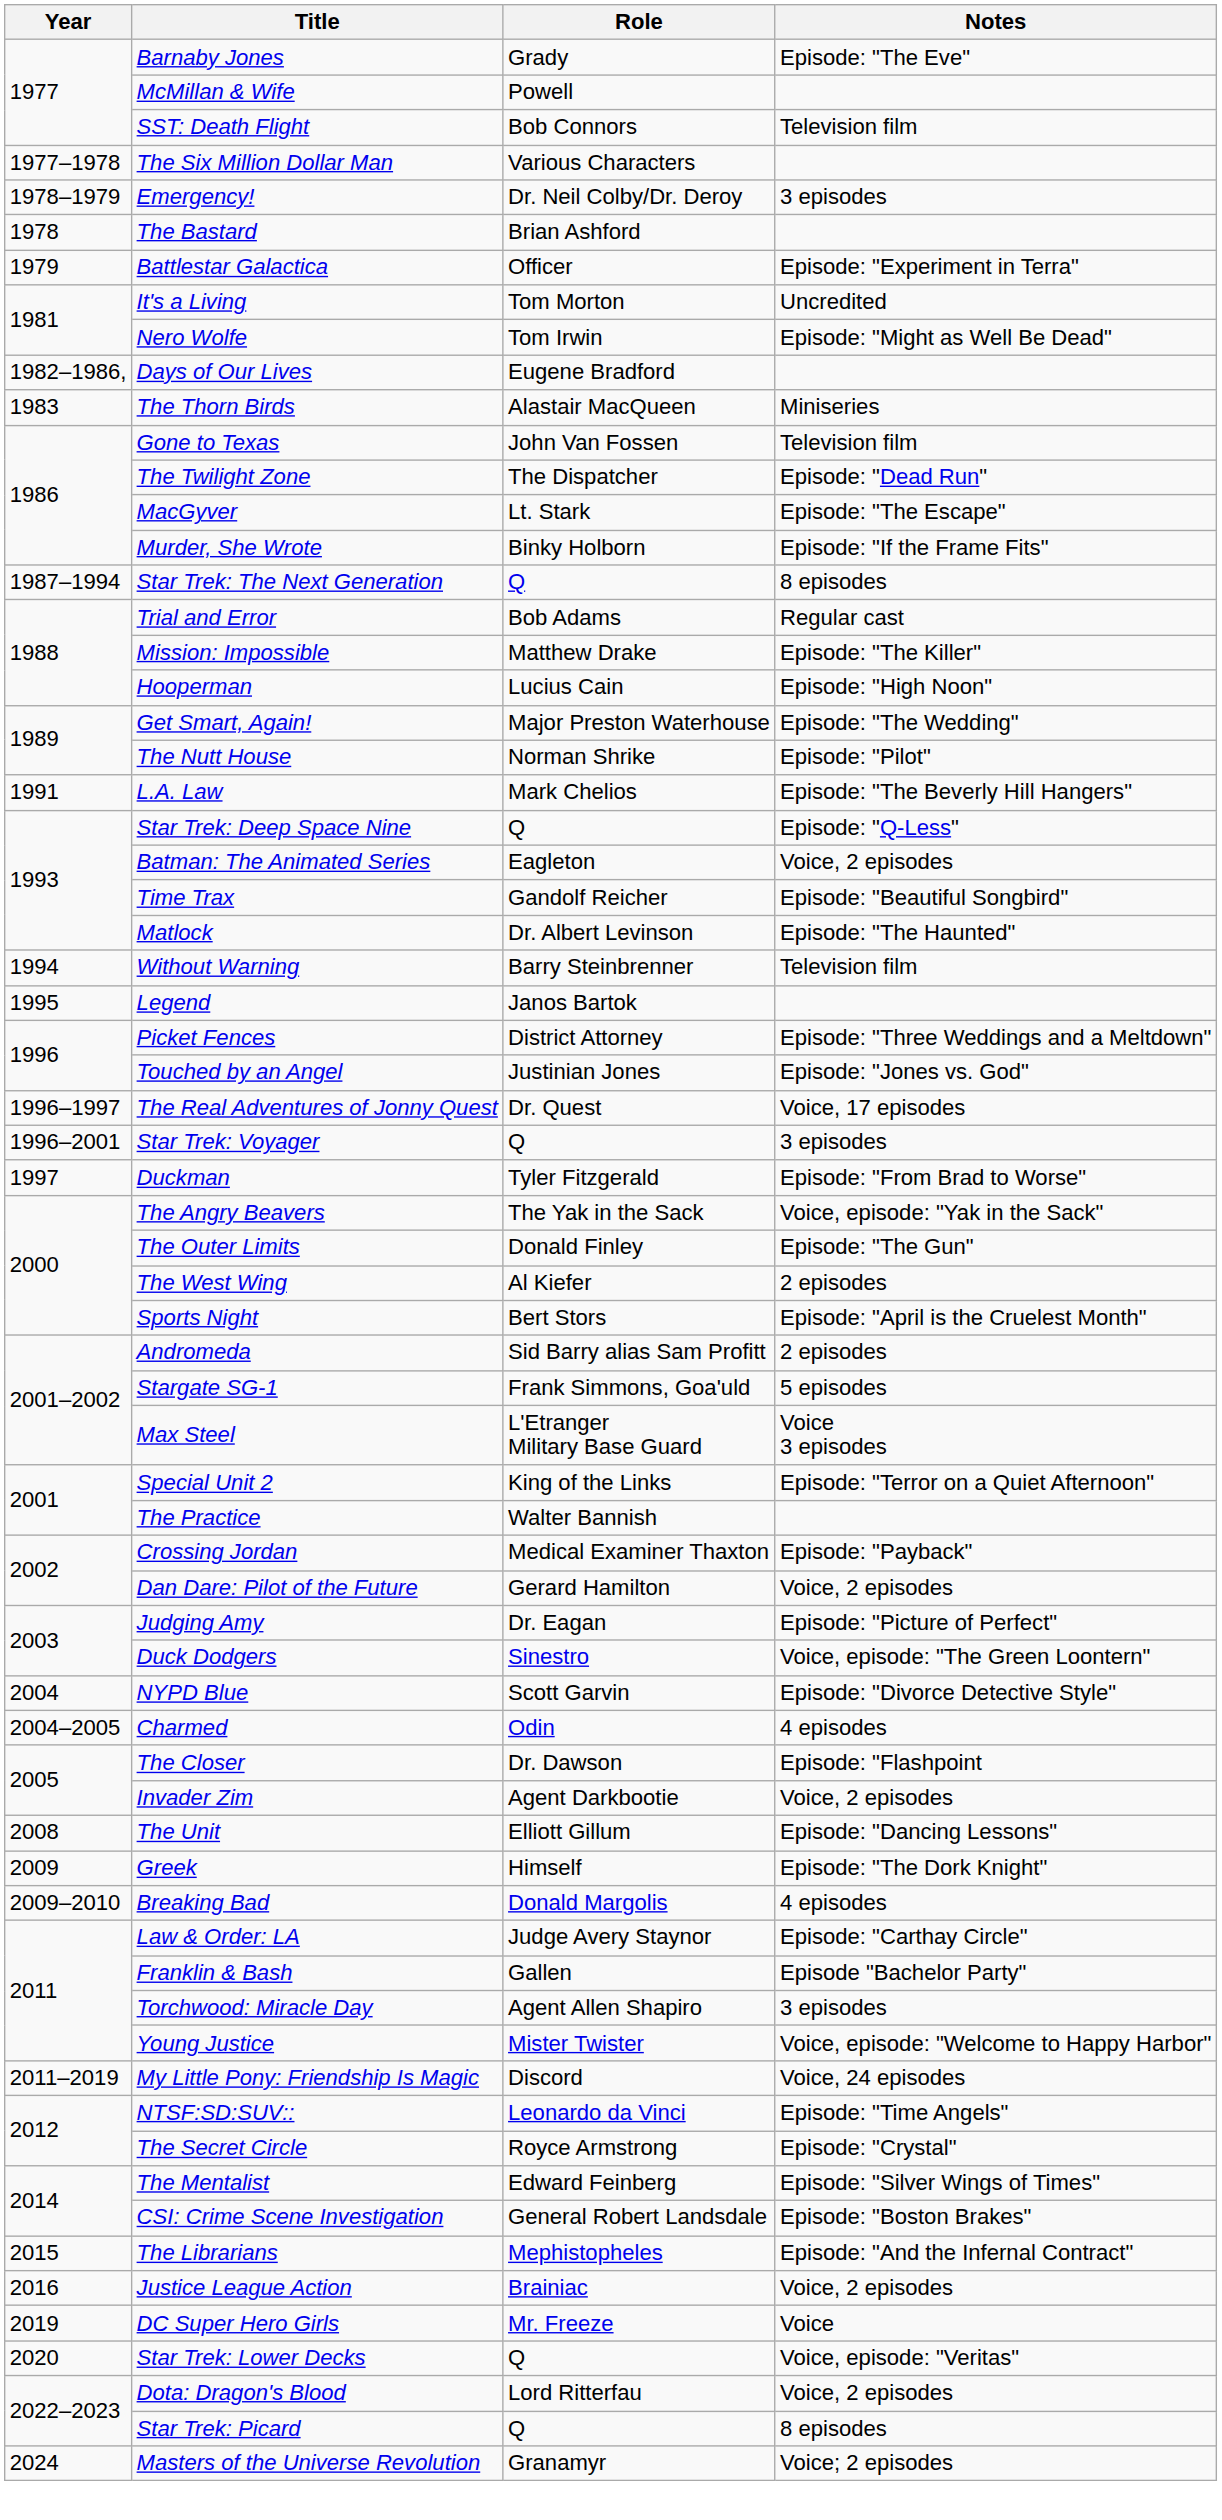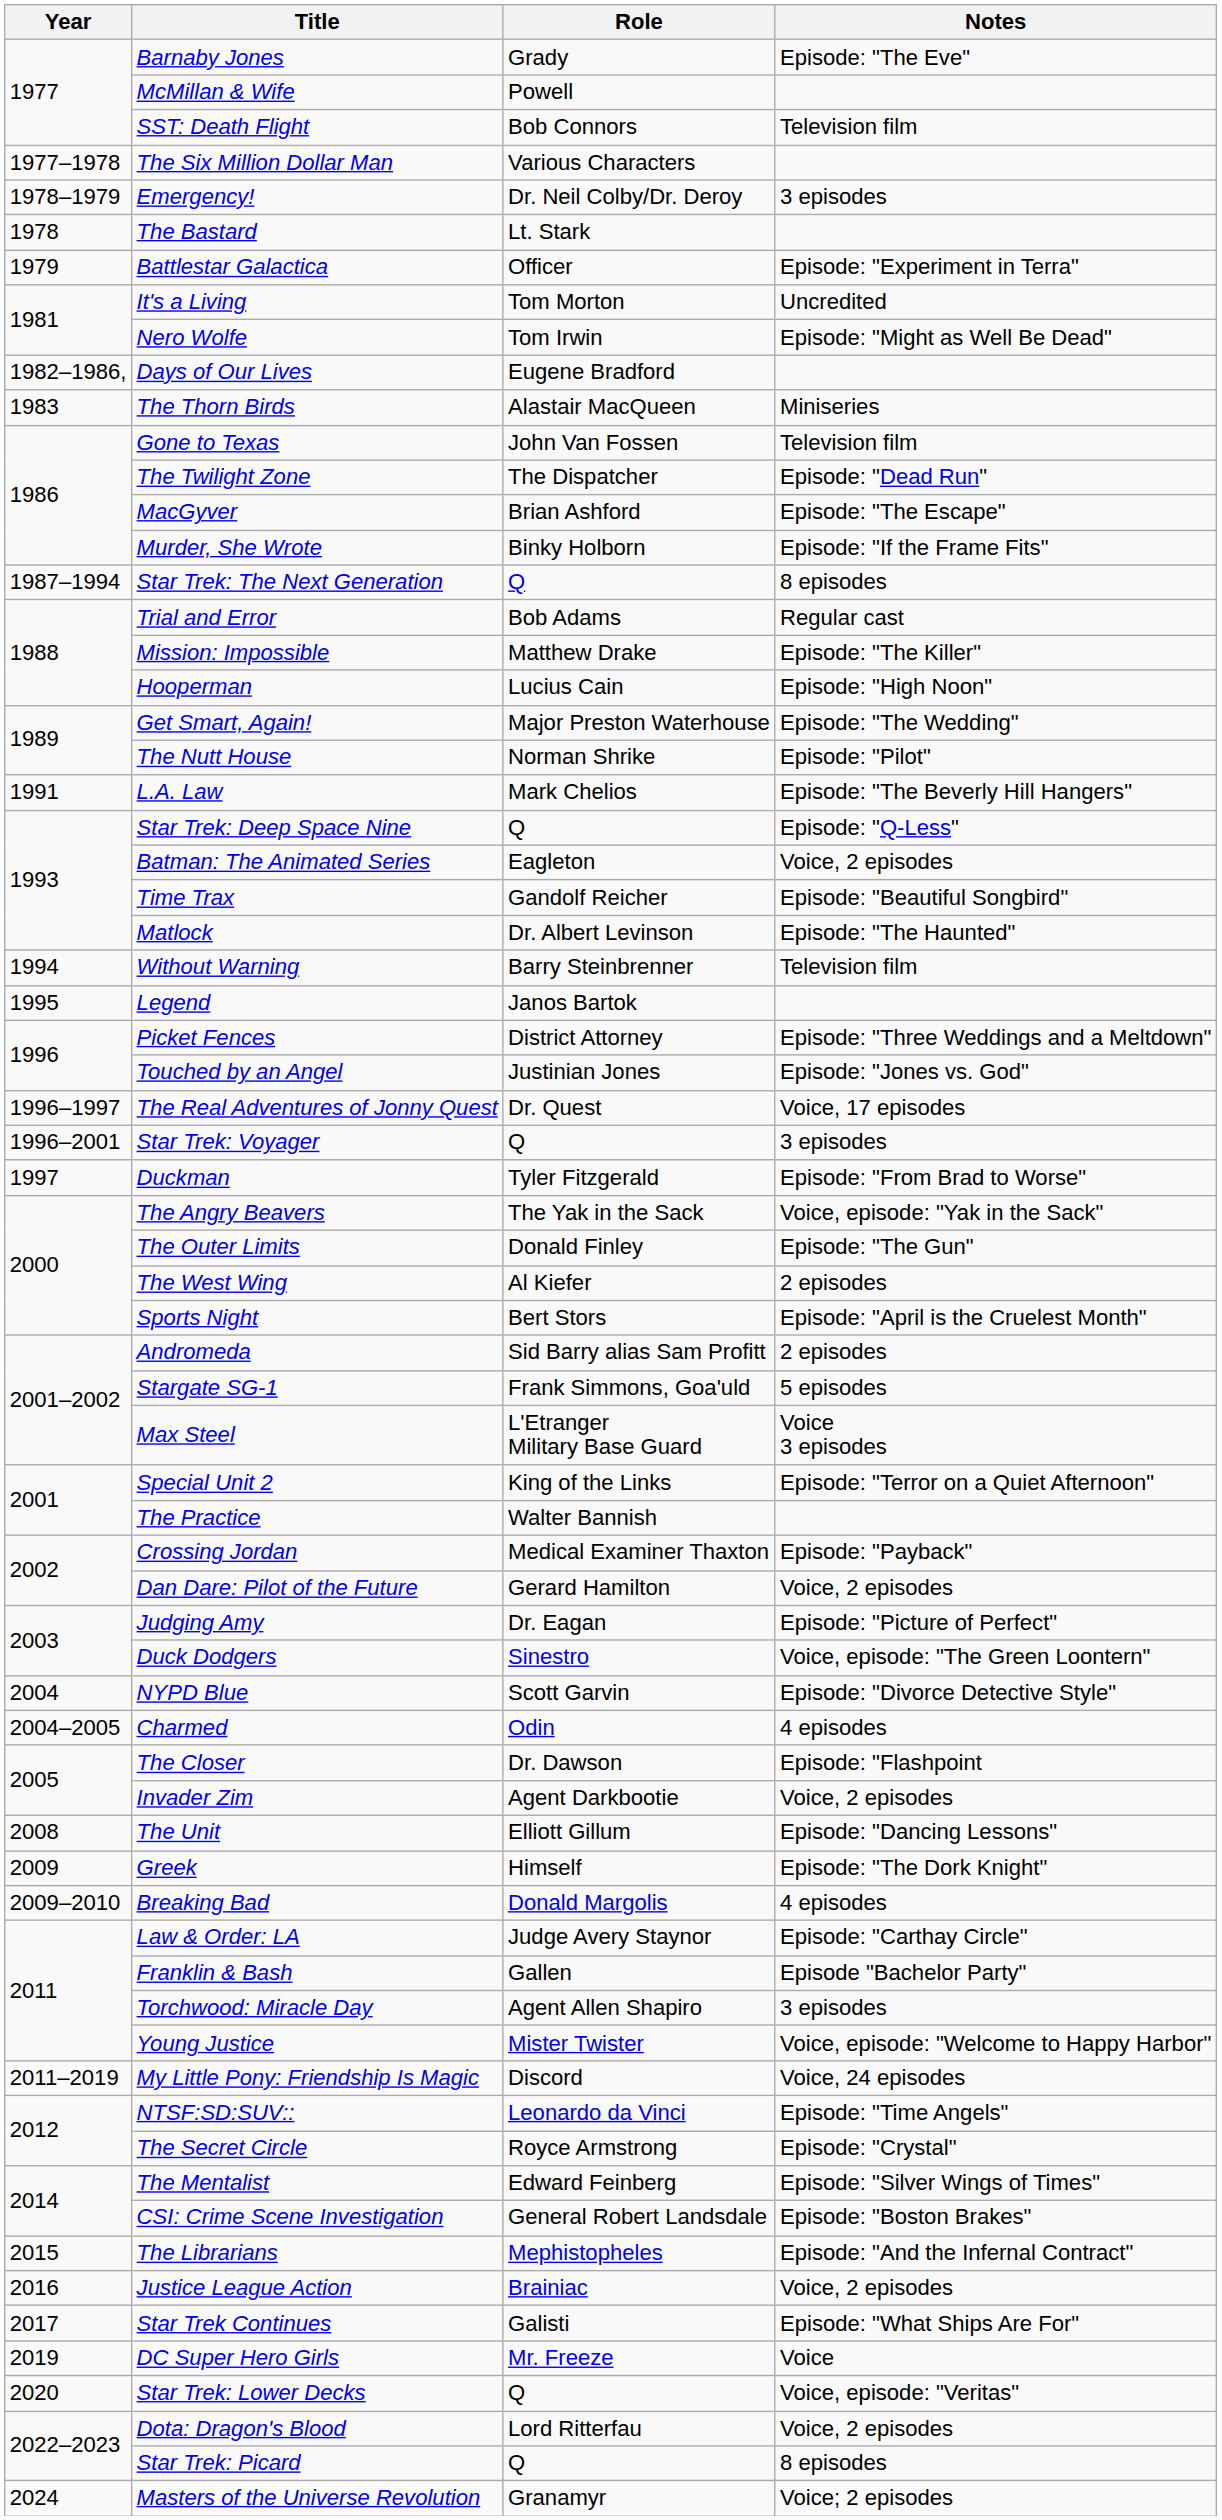 <table class="wikitable sortable">
 <tr>
 <th scope="col">Year</th>
 <th scope="col">Title</th>
 <th scope="col">Role</th>
 <th scope="col" class="unsortable">Notes</th>
 </tr>
 <tr>
 <td rowspan="3">1977</td>
 <td><em><a href='#'>Barnaby Jones</a></em></td>
 <td>Grady</td>
 <td>Episode: "The Eve"</td>
 </tr>
 <tr>
 <td><em><a href='#'>McMillan & Wife</a></em></td>
 <td>Powell</td>
 <td></td>
 </tr>
 <tr>
 <td><em><a href='#'>SST: Death Flight</a></em></td>
 <td>Bob Connors</td>
 <td>Television film</td>
 </tr>
 <tr>
 <td>1977–1978</td>
 <td><em><a href='#'>The Six Million Dollar Man</a></em></td>
 <td>Various Characters</td>
 <td></td>
 </tr>
 <tr>
 <td>1978–1979</td>
 <td><em><a href='#'>Emergency!</a></em></td>
 <td>Dr. Neil Colby/Dr. Deroy</td>
 <td>3 episodes</td>
 </tr>
 <tr>
 <td>1978</td>
 <td><em><a href='#'>The Bastard</a></em></td>
-<td>Brian Ashford</td>
+<td>Lt. Stark</td>
 <td></td>
 </tr>
 <tr>
 <td>1979</td>
 <td><em><a href='#'>Battlestar Galactica</a></em></td>
 <td>Officer</td>
 <td>Episode: "Experiment in Terra"</td>
 </tr>
 <tr>
 <td rowspan="2">1981</td>
 <td><em><a href='#'>It's a Living</a></em></td>
 <td>Tom Morton</td>
 <td>Uncredited</td>
 </tr>
 <tr>
 <td><em><a href='#'>Nero Wolfe</a></em></td>
 <td>Tom Irwin</td>
 <td>Episode: "Might as Well Be Dead"</td>
 </tr>
 <tr>
 <td>1982–1986, </td>
 <td><em><a href='#'>Days of Our Lives</a></em></td>
 <td>Eugene Bradford</td>
 <td></td>
 </tr>
 <tr>
 <td>1983</td>
 <td><em><a href='#'>The Thorn Birds</a></em></td>
 <td>Alastair MacQueen</td>
 <td>Miniseries</td>
 </tr>
 <tr>
 <td rowspan="4">1986</td>
 <td><em><a href='#'>Gone to Texas</a></em></td>
 <td>John Van Fossen</td>
 <td>Television film</td>
 </tr>
 <tr>
 <td><em><a href='#'>The Twilight Zone</a></em></td>
 <td>The Dispatcher</td>
 <td>Episode: "<a href='#'>Dead Run</a>"</td>
 </tr>
 <tr>
 <td><em><a href='#'>MacGyver</a></em></td>
-<td>Lt. Stark</td>
+<td>Brian Ashford</td>
 <td>Episode: "The Escape"</td>
 </tr>
 <tr>
 <td><em><a href='#'>Murder, She Wrote</a></em></td>
 <td>Binky Holborn</td>
 <td>Episode: "If the Frame Fits"</td>
 </tr>
 <tr>
 <td>1987–1994</td>
 <td><em><a href='#'>Star Trek: The Next Generation</a></em></td>
 <td><a href='#'>Q</a></td>
 <td>8 episodes</td>
 </tr>
 <tr>
 <td rowspan="3">1988</td>
 <td><em><a href='#'>Trial and Error</a></em></td>
 <td>Bob Adams</td>
 <td>Regular cast</td>
 </tr>
 <tr>
 <td><em><a href='#'>Mission: Impossible</a></em></td>
 <td>Matthew Drake</td>
 <td>Episode: "The Killer"</td>
 </tr>
 <tr>
 <td><em><a href='#'>Hooperman</a></em></td>
 <td>Lucius Cain</td>
 <td>Episode: "High Noon"</td>
 </tr>
 <tr>
 <td rowspan="2">1989</td>
 <td><em><a href='#'>Get Smart, Again!</a></em></td>
 <td>Major Preston Waterhouse</td>
 <td>Episode: "The Wedding"</td>
 </tr>
 <tr>
 <td><em><a href='#'>The Nutt House</a></em></td>
 <td>Norman Shrike</td>
 <td>Episode: "Pilot"</td>
 </tr>
 <tr>
 <td>1991</td>
 <td><em><a href='#'>L.A. Law</a></em></td>
 <td>Mark Chelios</td>
 <td>Episode: "The Beverly Hill Hangers"</td>
 </tr>
 <tr>
 <td rowspan="4">1993</td>
 <td><em><a href='#'>Star Trek: Deep Space Nine</a></em></td>
 <td>Q</td>
 <td>Episode: "<a href='#'>Q-Less</a>"</td>
 </tr>
 <tr>
 <td><em><a href='#'>Batman: The Animated Series</a></em></td>
 <td>Eagleton</td>
 <td>Voice, 2 episodes</td>
 </tr>
 <tr>
 <td><em><a href='#'>Time Trax</a></em></td>
 <td>Gandolf Reicher</td>
 <td>Episode: "Beautiful Songbird"</td>
 </tr>
 <tr>
 <td><em><a href='#'>Matlock</a></em></td>
 <td>Dr. Albert Levinson</td>
 <td>Episode: "The Haunted"</td>
 </tr>
 <tr>
 <td>1994</td>
 <td><em><a href='#'>Without Warning</a></em></td>
 <td>Barry Steinbrenner</td>
 <td>Television film</td>
 </tr>
 <tr>
 <td>1995</td>
 <td><em><a href='#'>Legend</a></em></td>
 <td>Janos Bartok</td>
 <td></td>
 </tr>
 <tr>
 <td rowspan="2">1996</td>
 <td><em><a href='#'>Picket Fences</a></em></td>
 <td>District Attorney</td>
 <td>Episode: "Three Weddings and a Meltdown"</td>
 </tr>
 <tr>
 <td><em><a href='#'>Touched by an Angel</a></em></td>
 <td>Justinian Jones</td>
 <td>Episode: "Jones vs. God"</td>
 </tr>
 <tr>
 <td>1996–1997</td>
 <td><em><a href='#'>The Real Adventures of Jonny Quest</a></em></td>
 <td>Dr. Quest</td>
 <td>Voice, 17 episodes</td>
 </tr>
 <tr>
 <td>1996–2001</td>
 <td><em><a href='#'>Star Trek: Voyager</a></em></td>
 <td>Q</td>
 <td>3 episodes</td>
 </tr>
 <tr>
 <td>1997</td>
 <td><em><a href='#'>Duckman</a></em></td>
 <td>Tyler Fitzgerald</td>
 <td>Episode: "From Brad to Worse"</td>
 </tr>
 <tr>
 <td rowspan="4">2000</td>
 <td><em><a href='#'>The Angry Beavers</a></em></td>
 <td>The Yak in the Sack</td>
 <td>Voice, episode: "Yak in the Sack"</td>
 </tr>
 <tr>
 <td><em><a href='#'>The Outer Limits</a></em></td>
 <td>Donald Finley</td>
 <td>Episode: "The Gun"</td>
 </tr>
 <tr>
 <td><em><a href='#'>The West Wing</a></em></td>
 <td>Al Kiefer</td>
 <td>2 episodes</td>
 </tr>
 <tr>
 <td><em><a href='#'>Sports Night</a></em></td>
 <td>Bert Stors</td>
 <td>Episode: "April is the Cruelest Month"</td>
 </tr>
 <tr>
 <td rowspan="3">2001–2002</td>
 <td><em><a href='#'>Andromeda</a></em></td>
 <td>Sid Barry alias Sam Profitt</td>
 <td>2 episodes</td>
 </tr>
 <tr>
 <td><em><a href='#'>Stargate SG-1</a></em></td>
 <td>Frank Simmons, Goa'uld</td>
 <td>5 episodes</td>
 </tr>
 <tr>
 <td><em><a href='#'>Max Steel</a></em></td>
 <td>L'Etranger<br>Military Base Guard</td>
 <td>Voice<br>3 episodes</td>
 </tr>
 <tr>
 <td rowspan="2">2001</td>
 <td><em><a href='#'>Special Unit 2</a></em></td>
 <td>King of the Links</td>
 <td>Episode: "Terror on a Quiet Afternoon"</td>
 </tr>
 <tr>
 <td><em><a href='#'>The Practice</a></em></td>
 <td>Walter Bannish</td>
 <td></td>
 </tr>
 <tr>
 <td rowspan="2">2002</td>
 <td><em><a href='#'>Crossing Jordan</a></em></td>
 <td>Medical Examiner Thaxton</td>
 <td>Episode: "Payback"</td>
 </tr>
 <tr>
 <td><em><a href='#'>Dan Dare: Pilot of the Future</a></em></td>
 <td>Gerard Hamilton</td>
 <td>Voice, 2 episodes</td>
 </tr>
 <tr>
 <td rowspan="2">2003</td>
 <td><em><a href='#'>Judging Amy</a></em></td>
 <td>Dr. Eagan</td>
 <td>Episode: "Picture of Perfect"</td>
 </tr>
 <tr>
 <td><em><a href='#'>Duck Dodgers</a></em></td>
 <td><a href='#'>Sinestro</a></td>
 <td>Voice, episode: "The Green Loontern"</td>
 </tr>
 <tr>
 <td>2004</td>
 <td><em><a href='#'>NYPD Blue</a></em></td>
 <td>Scott Garvin</td>
 <td>Episode: "Divorce Detective Style"</td>
 </tr>
 <tr>
 <td>2004–2005</td>
 <td><em><a href='#'>Charmed</a></em></td>
 <td><a href='#'>Odin</a></td>
 <td>4 episodes</td>
 </tr>
 <tr>
 <td rowspan="2">2005</td>
 <td><em><a href='#'>The Closer</a></em></td>
 <td>Dr. Dawson</td>
 <td>Episode: "Flashpoint</td>
 </tr>
 <tr>
 <td><em><a href='#'>Invader Zim</a></em></td>
 <td>Agent Darkbootie</td>
 <td>Voice, 2 episodes</td>
 </tr>
 <tr>
 <td>2008</td>
 <td><em><a href='#'>The Unit</a></em></td>
 <td>Elliott Gillum</td>
 <td>Episode: "Dancing Lessons"</td>
 </tr>
 <tr>
 <td>2009</td>
 <td><em><a href='#'>Greek</a></em></td>
 <td>Himself</td>
 <td>Episode: "The Dork Knight"</td>
 </tr>
 <tr>
 <td>2009–2010</td>
 <td><em><a href='#'>Breaking Bad</a></em></td>
 <td><a href='#'>Donald Margolis</a></td>
 <td>4 episodes</td>
 </tr>
 <tr>
 <td rowspan="4">2011</td>
 <td><em><a href='#'>Law & Order: LA</a></em></td>
 <td>Judge Avery Staynor</td>
 <td>Episode: "Carthay Circle"</td>
 </tr>
 <tr>
 <td><em><a href='#'>Franklin & Bash</a></em></td>
 <td>Gallen</td>
 <td>Episode "Bachelor Party"</td>
 </tr>
 <tr>
 <td><em><a href='#'>Torchwood: Miracle Day</a></em></td>
 <td>Agent Allen Shapiro</td>
 <td>3 episodes</td>
 </tr>
 <tr>
 <td><em><a href='#'>Young Justice</a></em></td>
 <td><a href='#'>Mister Twister</a></td>
 <td>Voice, episode: "Welcome to Happy Harbor"</td>
 </tr>
 <tr>
 <td>2011–2019</td>
 <td><em><a href='#'>My Little Pony: Friendship Is Magic</a></em></td>
 <td>Discord</td>
 <td>Voice, 24 episodes</td>
 </tr>
 <tr>
 <td rowspan="2">2012</td>
 <td><em><a href='#'>NTSF:SD:SUV::</a></em></td>
 <td><a href='#'>Leonardo da Vinci</a></td>
 <td>Episode: "Time Angels"</td>
 </tr>
 <tr>
 <td><em><a href='#'>The Secret Circle</a></em></td>
 <td>Royce Armstrong</td>
 <td>Episode: "Crystal"</td>
 </tr>
 <tr>
 <td rowspan="2">2014</td>
 <td><em><a href='#'>The Mentalist</a></em></td>
 <td>Edward Feinberg</td>
 <td>Episode: "Silver Wings of Times"</td>
 </tr>
 <tr>
 <td><em><a href='#'>CSI: Crime Scene Investigation</a></em></td>
 <td>General Robert Landsdale</td>
 <td>Episode: "Boston Brakes"</td>
 </tr>
 <tr>
 <td>2015</td>
 <td><em><a href='#'>The Librarians</a></em></td>
 <td><a href='#'>Mephistopheles</a></td>
 <td>Episode: "And the Infernal Contract"</td>
 </tr>
 <tr>
 <td>2016</td>
 <td><em><a href='#'>Justice League Action</a></em></td>
 <td><a href='#'>Brainiac</a></td>
 <td>Voice, 2 episodes</td>
 </tr>
 <tr>
+<td>2017</td>
+<td><em><a href='#'>Star Trek Continues</a></em></td>
+<td>Galisti</td>
+<td>Episode: "What Ships Are For"</td>
+</tr>
+<tr>
 <td>2019</td>
 <td><em><a href='#'>DC Super Hero Girls</a></em></td>
 <td><a href='#'>Mr. Freeze</a></td>
 <td>Voice</td>
 </tr>
 <tr>
 <td>2020</td>
 <td><em><a href='#'>Star Trek: Lower Decks</a></em></td>
 <td>Q</td>
 <td>Voice, episode: "Veritas"</td>
 </tr>
 <tr>
 <td rowspan="2">2022–2023</td>
 <td><em><a href='#'>Dota: Dragon's Blood</a></em></td>
 <td>Lord Ritterfau</td>
 <td>Voice, 2 episodes</td>
 </tr>
 <tr>
 <td><em><a href='#'>Star Trek: Picard</a></em></td>
 <td>Q</td>
 <td>8 episodes</td>
 </tr>
 <tr>
 <td>2024</td>
 <td><em><a href='#'>Masters of the Universe Revolution</a></em></td>
 <td>Granamyr</td>
 <td>Voice; 2 episodes</td>
 </tr>
 </table>
